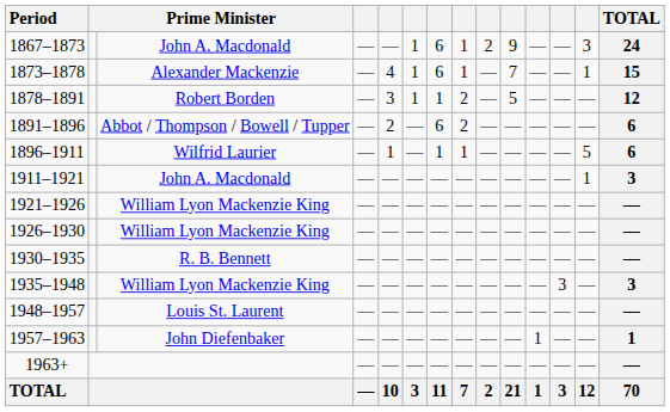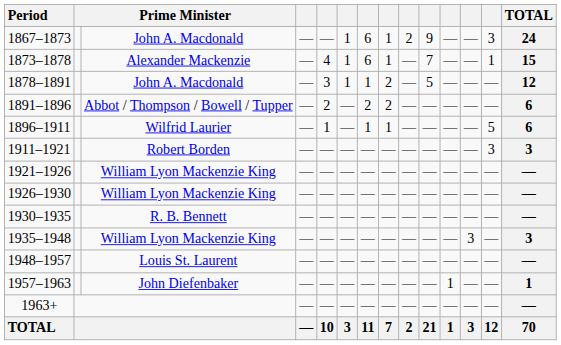 <table class="wikitable" style="text-align:center;">
 <tr>
 <th style="text-align:left;">Period</th>
 <th colspan="2">Prime Minister</th>
 <th></th>
 <th></th>
 <th></th>
 <th></th>
 <th></th>
 <th></th>
 <th></th>
 <th></th>
 <th></th>
 <th></th>
 <th>TOTAL</th>
 </tr>
 <tr>
 <td style="text-align:left;">1867–1873</td>
 <td></td>
 <td><a href='#'>John A. Macdonald</a></td>
 <td>—</td>
 <td>—</td>
 <td>1</td>
 <td>6</td>
 <td>1</td>
 <td>2</td>
 <td>9</td>
 <td>—</td>
 <td>—</td>
 <td>3</td>
 <th>24</th>
 </tr>
 <tr>
 <td style="text-align:left;">1873–1878</td>
 <td></td>
 <td><a href='#'>Alexander Mackenzie</a></td>
 <td>—</td>
 <td>4</td>
 <td>1</td>
 <td>6</td>
 <td>1</td>
 <td>—</td>
 <td>7</td>
 <td>—</td>
 <td>—</td>
 <td>1</td>
 <th>15</th>
 </tr>
 <tr>
 <td style="text-align:left;">1878–1891</td>
 <td></td>
-<td><a href='#'>Robert Borden</a></td>
+<td><a href='#'>John A. Macdonald</a></td>
 <td>—</td>
 <td>3</td>
 <td>1</td>
 <td>1</td>
 <td>2</td>
 <td>—</td>
 <td>5</td>
 <td>—</td>
 <td>—</td>
 <td>—</td>
 <th>12</th>
 </tr>
 <tr>
 <td style="text-align:left;">1891–1896</td>
 <td></td>
 <td><a href='#'>Abbot</a> / <a href='#'>Thompson</a> / <a href='#'>Bowell</a> / <a href='#'>Tupper</a></td>
 <td>—</td>
 <td>2</td>
 <td>—</td>
-<td>6</td>
+<td>2</td>
 <td>2</td>
 <td>—</td>
 <td>—</td>
 <td>—</td>
 <td>—</td>
 <td>—</td>
 <th>6</th>
 </tr>
 <tr>
 <td style="text-align:left;">1896–1911</td>
 <td></td>
 <td><a href='#'>Wilfrid Laurier</a></td>
 <td>—</td>
 <td>1</td>
 <td>—</td>
 <td>1</td>
 <td>1</td>
 <td>—</td>
 <td>—</td>
 <td>—</td>
 <td>—</td>
 <td>5</td>
 <th>6</th>
 </tr>
 <tr>
 <td style="text-align:left;">1911–1921</td>
 <td></td>
-<td><a href='#'>John A. Macdonald</a></td>
+<td><a href='#'>Robert Borden</a></td>
 <td>—</td>
 <td>—</td>
 <td>—</td>
 <td>—</td>
 <td>—</td>
 <td>—</td>
 <td>—</td>
 <td>—</td>
 <td>—</td>
-<td>1</td>
+<td>3</td>
 <th>3</th>
 </tr>
 <tr>
 <td style="text-align:left;">1921–1926</td>
 <td></td>
 <td><a href='#'>William Lyon Mackenzie King</a></td>
 <td>—</td>
 <td>—</td>
 <td>—</td>
 <td>—</td>
 <td>—</td>
 <td>—</td>
 <td>—</td>
 <td>—</td>
 <td>—</td>
 <td>—</td>
 <th>—</th>
 </tr>
 <tr>
 <td style="text-align:left;">1926–1930</td>
 <td></td>
 <td><a href='#'>William Lyon Mackenzie King</a></td>
 <td>—</td>
 <td>—</td>
 <td>—</td>
 <td>—</td>
 <td>—</td>
 <td>—</td>
 <td>—</td>
 <td>—</td>
 <td>—</td>
 <td>—</td>
 <th>—</th>
 </tr>
 <tr>
 <td style="text-align:left;">1930–1935</td>
 <td></td>
 <td><a href='#'>R. B. Bennett</a></td>
 <td>—</td>
 <td>—</td>
 <td>—</td>
 <td>—</td>
 <td>—</td>
 <td>—</td>
 <td>—</td>
 <td>—</td>
 <td>—</td>
 <td>—</td>
 <th>—</th>
 </tr>
 <tr>
 <td style="text-align:left;">1935–1948</td>
 <td></td>
 <td><a href='#'>William Lyon Mackenzie King</a></td>
 <td>—</td>
 <td>—</td>
 <td>—</td>
 <td>—</td>
 <td>—</td>
 <td>—</td>
 <td>—</td>
 <td>—</td>
 <td>3</td>
 <td>—</td>
 <th>3</th>
 </tr>
 <tr>
 <td style="text-align:left;">1948–1957</td>
 <td></td>
 <td><a href='#'>Louis St. Laurent</a></td>
 <td>—</td>
 <td>—</td>
 <td>—</td>
 <td>—</td>
 <td>—</td>
 <td>—</td>
 <td>—</td>
 <td>—</td>
 <td>—</td>
 <td>—</td>
 <th>—</th>
 </tr>
 <tr>
 <td>1957–1963</td>
 <td></td>
 <td><a href='#'>John Diefenbaker</a></td>
 <td>—</td>
 <td>—</td>
 <td>—</td>
 <td>—</td>
 <td>—</td>
 <td>—</td>
 <td>—</td>
 <td>1</td>
 <td>—</td>
 <td>—</td>
 <th>1</th>
 </tr>
 <tr>
 <td>1963+</td>
 <td colspan="2"></td>
 <td>—</td>
 <td>—</td>
 <td>—</td>
 <td>—</td>
 <td>—</td>
 <td>—</td>
 <td>—</td>
 <td>—</td>
 <td>—</td>
 <td>—</td>
 <th>—</th>
 </tr>
 <tr>
 <th style="text-align:left;">TOTAL</th>
 <th colspan="2"></th>
 <th>—</th>
 <th>10</th>
 <th>3</th>
 <th>11</th>
 <th>7</th>
 <th>2</th>
 <th>21</th>
 <th>1</th>
 <th>3</th>
 <th>12</th>
 <th>70</th>
 </tr>
 </table>
